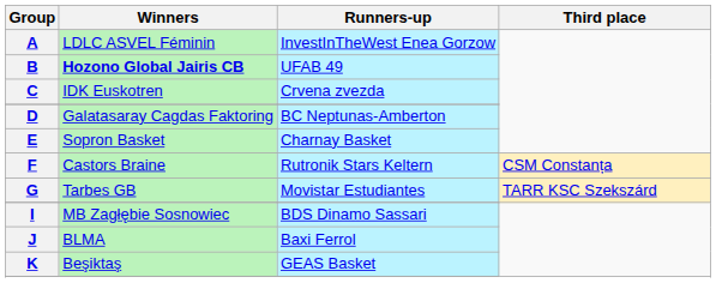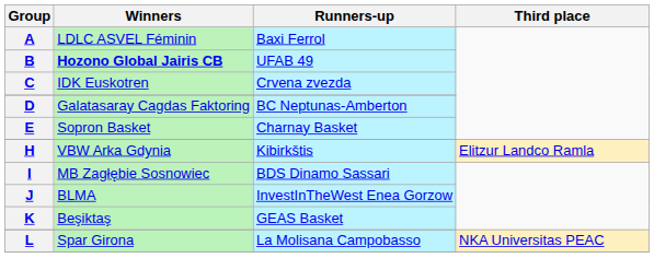 <table class="wikitable" style="white-space:nowrap">
 <tr>
 <th>Group</th>
 <th width=210>Winners<br></th>
 <th width=210>Runners-up<br></th>
 <th width=210>Third place<br></th>
 </tr>
 <tr>
 <th><a href='#'>A</a></th>
 <td bgcolor=#BBF3BB> <a href='#'>LDLC ASVEL Féminin</a></td>
-<td bgcolor=#BBF3FF> <a href='#'>InvestInTheWest Enea Gorzow</a></td>
+<td bgcolor=#BBF3FF> <a href='#'>Baxi Ferrol</a></td>
 </tr>
 <tr>
 <th><a href='#'>B</a></th>
 <td bgcolor=#BBF3BB><strong> <a href='#'>Hozono Global Jairis CB</a></strong></td>
 <td bgcolor=#BBF3FF> <a href='#'>UFAB 49</a></td>
 </tr>
 <tr>
 <th><a href='#'>C</a></th>
 <td bgcolor=#BBF3BB> <a href='#'>IDK Euskotren</a></td>
 <td bgcolor=#BBF3FF> <a href='#'>Crvena zvezda</a></td>
 </tr>
 <tr>
 </tr>
 <tr>
 <th><a href='#'>D</a></th>
 <td bgcolor=#BBF3BB> <a href='#'>Galatasaray Cagdas Faktoring</a></td>
 <td bgcolor=#BBF3FF> <a href='#'>BC Neptunas-Amberton</a></td>
 </tr>
 <tr>
 <th><a href='#'>E</a></th>
 <td bgcolor=#BBF3BB> <a href='#'>Sopron Basket</a></td>
 <td bgcolor=#BBF3FF> <a href='#'>Charnay Basket</a></td>
 </tr>
 <tr>
-<th><a href='#'>F</a></th>
-<td bgcolor=#BBF3BB> <a href='#'>Castors Braine</a></td>
-<td bgcolor=#BBF3FF> <a href='#'>Rutronik Stars Keltern</a></td>
-<td bgcolor=#FFFVBF> <a href='#'>CSM Constanța</a></td>
 </tr>
 <tr>
-<th><a href='#'>G</a></th>
-<td bgcolor=#BBF3BB> <a href='#'>Tarbes GB</a></td>
-<td bgcolor=#BBF3FF> <a href='#'>Movistar Estudiantes</a></td>
-<td bgcolor=#FFFVBF> <a href='#'>TARR KSC Szekszárd</a></td>
-</tr>
-<tr>
+<th><a href='#'>H</a></th>
+<td bgcolor=#BBF3BB> <a href='#'>VBW Arka Gdynia</a></td>
+<td bgcolor=#BBF3FF> <a href='#'>Kibirkštis</a></td>
+<td bgcolor=#FFFVBF> <a href='#'>Elitzur Landco Ramla</a></td>
 </tr>
 <tr>
 <th><a href='#'>I</a></th>
 <td bgcolor=#BBF3BB> <a href='#'>MB Zagłębie Sosnowiec</a></td>
 <td bgcolor=#BBF3FF> <a href='#'>BDS Dinamo Sassari</a></td>
 </tr>
 <tr>
 <th><a href='#'>J</a></th>
 <td bgcolor=#BBF3BB> <a href='#'>BLMA</a></td>
-<td bgcolor=#BBF3FF> <a href='#'>Baxi Ferrol</a></td>
+<td bgcolor=#BBF3FF> <a href='#'>InvestInTheWest Enea Gorzow</a></td>
 </tr>
 <tr>
 <th><a href='#'>K</a></th>
 <td bgcolor=#BBF3BB> <a href='#'>Beşiktaş</a></td>
 <td bgcolor=#BBF3FF> <a href='#'>GEAS Basket</a></td>
 </tr>
 <tr>
 </tr>
 <tr>
+<th><a href='#'>L</a></th>
+<td bgcolor=#BBF3BB> <a href='#'>Spar Girona</a></td>
+<td bgcolor=#BBF3FF> <a href='#'>La Molisana Campobasso</a></td>
+<td bgcolor=#FFFVBF> <a href='#'>NKA Universitas PEAC</a></td>
+</tr>
+<tr>
 </tr>
 </table>
